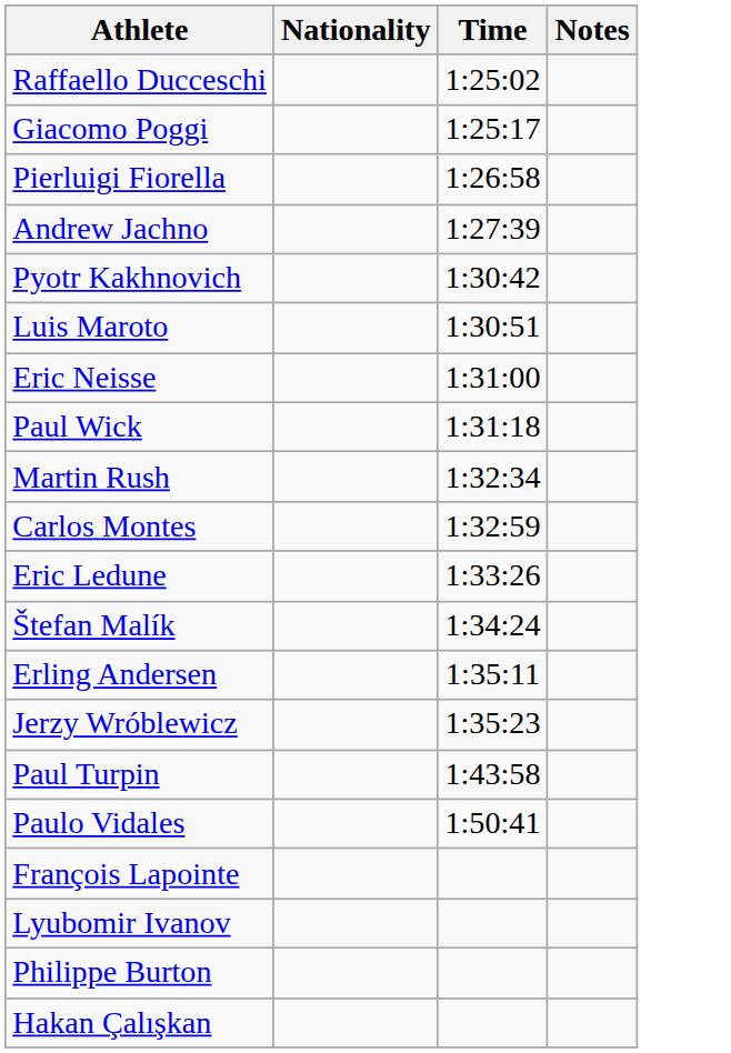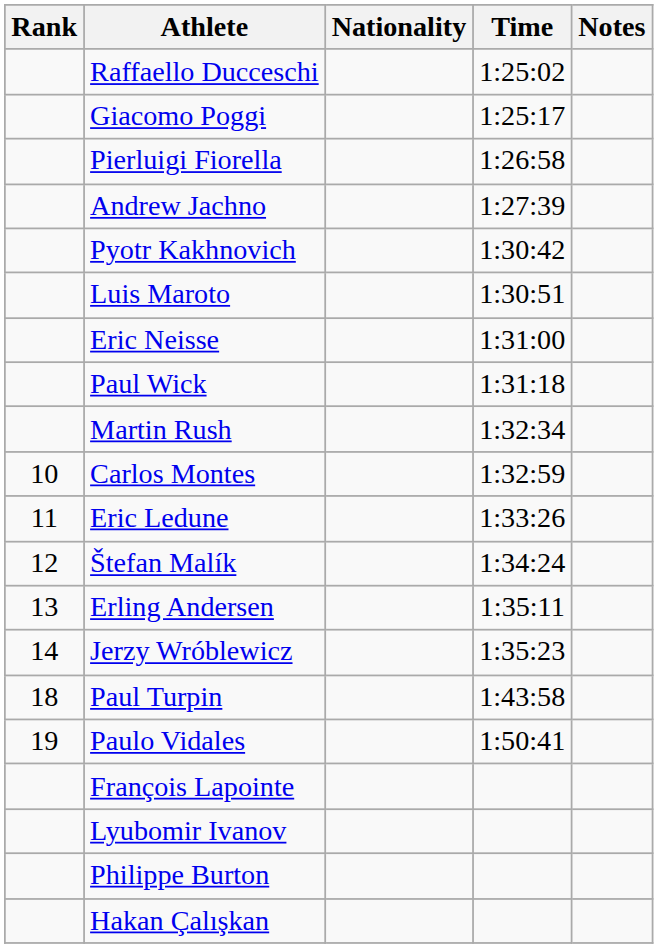 <table class="wikitable sortable" style="text-align:center">
 <tr>
+<th>Rank</th>
 <th>Athlete</th>
 <th>Nationality</th>
 <th>Time</th>
 <th>Notes</th>
 </tr>
 <tr>
+<td></td>
 <td align=left><a href='#'>Raffaello Ducceschi</a></td>
 <td align=left></td>
 <td>1:25:02</td>
 <td></td>
 </tr>
 <tr>
+<td></td>
 <td align=left><a href='#'>Giacomo Poggi</a></td>
 <td align=left></td>
 <td>1:25:17</td>
 <td></td>
 </tr>
 <tr>
+<td></td>
 <td align=left><a href='#'>Pierluigi Fiorella</a></td>
 <td align=left></td>
 <td>1:26:58</td>
 <td></td>
 </tr>
 <tr>
+<td></td>
 <td align=left><a href='#'>Andrew Jachno</a></td>
 <td align=left></td>
 <td>1:27:39</td>
 <td></td>
 </tr>
 <tr>
+<td></td>
 <td align=left><a href='#'>Pyotr Kakhnovich</a></td>
 <td align=left></td>
 <td>1:30:42</td>
 <td></td>
 </tr>
 <tr>
+<td></td>
 <td align=left><a href='#'>Luis Maroto</a></td>
 <td align=left></td>
 <td>1:30:51</td>
 <td></td>
 </tr>
 <tr>
+<td></td>
 <td align=left><a href='#'>Eric Neisse</a></td>
 <td align=left></td>
 <td>1:31:00</td>
 <td></td>
 </tr>
 <tr>
+<td></td>
 <td align=left><a href='#'>Paul Wick</a></td>
 <td align=left></td>
 <td>1:31:18</td>
 <td></td>
 </tr>
 <tr>
+<td></td>
 <td align=left><a href='#'>Martin Rush</a></td>
 <td align=left></td>
 <td>1:32:34</td>
 <td></td>
 </tr>
 <tr>
+<td>10</td>
 <td align=left><a href='#'>Carlos Montes</a></td>
 <td align=left></td>
 <td>1:32:59</td>
 <td></td>
 </tr>
 <tr>
+<td>11</td>
 <td align=left><a href='#'>Eric Ledune</a></td>
 <td align=left></td>
 <td>1:33:26</td>
 <td></td>
 </tr>
 <tr>
+<td>12</td>
 <td align=left><a href='#'>Štefan Malík</a></td>
 <td align=left></td>
 <td>1:34:24</td>
 <td></td>
 </tr>
 <tr>
+<td>13</td>
 <td align=left><a href='#'>Erling Andersen</a></td>
 <td align=left></td>
 <td>1:35:11</td>
 <td></td>
 </tr>
 <tr>
+<td>14</td>
 <td align=left><a href='#'>Jerzy Wróblewicz</a></td>
 <td align=left></td>
 <td>1:35:23</td>
 <td></td>
 </tr>
 <tr>
+<td>18</td>
 <td align=left><a href='#'>Paul Turpin</a></td>
 <td align=left></td>
 <td>1:43:58</td>
 <td></td>
 </tr>
 <tr>
+<td>19</td>
 <td align=left><a href='#'>Paulo Vidales</a></td>
 <td align=left></td>
 <td>1:50:41</td>
 <td></td>
 </tr>
 <tr>
+<td></td>
 <td align=left><a href='#'>François Lapointe</a></td>
 <td align=left></td>
 <td></td>
 <td></td>
 </tr>
 <tr>
+<td></td>
 <td align=left><a href='#'>Lyubomir Ivanov</a></td>
 <td align=left></td>
 <td></td>
 <td></td>
 </tr>
 <tr>
+<td></td>
 <td align=left><a href='#'>Philippe Burton</a></td>
 <td align=left></td>
 <td></td>
 <td></td>
 </tr>
 <tr>
+<td></td>
 <td align=left><a href='#'>Hakan Çalışkan</a></td>
 <td align=left></td>
 <td></td>
 <td></td>
 </tr>
 </table>
